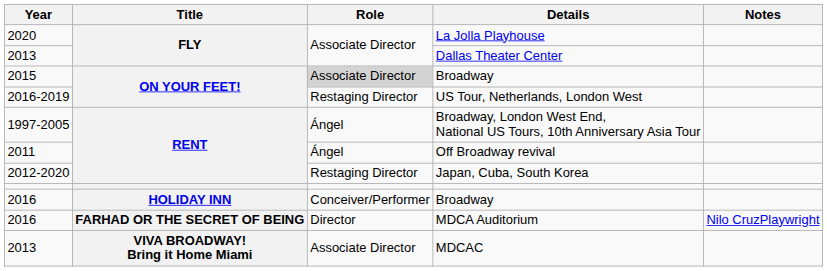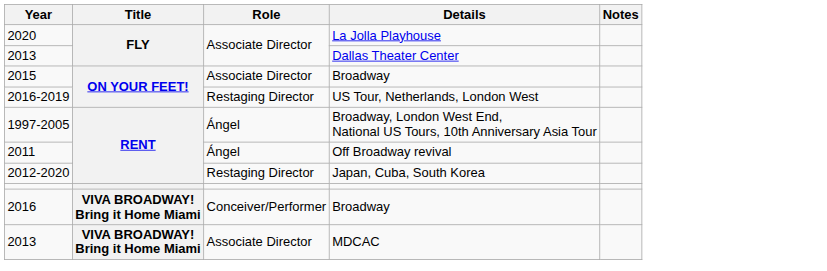 <table class="wikitable">
 <tr>
 <th>Year</th>
 <th>Title</th>
 <th>Role</th>
 <th>Details</th>
 <th>Notes</th>
 </tr>
 <tr>
 <td>2020</td>
 <th rowspan="2">FLY</th>
 <td rowspan="2">Associate Director</td>
 <td><a href='#'>La Jolla Playhouse</a></td>
 <td></td>
 </tr>
 <tr>
 <td>2013</td>
 <td><a href='#'>Dallas Theater Center</a></td>
 <td></td>
 </tr>
 <tr>
 <td>2015</td>
 <th rowspan="2"><a href='#'>ON YOUR FEET!</a></th>
-<td style="background: lightgrey;">Associate Director</td>
+<td>Associate Director</td>
 <td>Broadway</td>
 <td></td>
 </tr>
 <tr>
 <td>2016-2019</td>
 <td>Restaging Director</td>
 <td>US Tour, Netherlands, London West</td>
 <td></td>
 </tr>
 <tr>
 <td>1997-2005</td>
 <th rowspan="3"><a href='#'>RENT</a></th>
 <td>Ángel</td>
 <td>Broadway, London West End,<br>National US Tours, 10th Anniversary Asia Tour</td>
 <td></td>
 </tr>
 <tr>
 <td>2011</td>
 <td>Ángel</td>
 <td>Off Broadway revival</td>
 <td></td>
 </tr>
 <tr>
 <td>2012-2020</td>
 <td>Restaging Director</td>
 <td>Japan, Cuba, South Korea</td>
 <td></td>
 </tr>
 <tr>
 <td></td>
 <th></th>
 <td></td>
 <td></td>
 <td></td>
 </tr>
 <tr>
 <td>2016</td>
-<th><a href='#'>HOLIDAY INN</a></th>
+<th>VIVA BROADWAY!<br>Bring it Home Miami</th>
 <td>Conceiver/Performer</td>
 <td>Broadway</td>
 <td></td>
-</tr>
-<tr>
-<td>2016</td>
-<th>FARHAD OR THE SECRET OF BEING</th>
-<td>Director</td>
-<td>MDCA Auditorium</td>
-<td><a href='#'>Nilo CruzPlaywright</a></td>
 </tr>
 <tr>
 <td>2013</td>
 <th>VIVA BROADWAY!<br>Bring it Home Miami</th>
 <td>Associate Director</td>
 <td>MDCAC</td>
 <td></td>
 </tr>
 </table>
